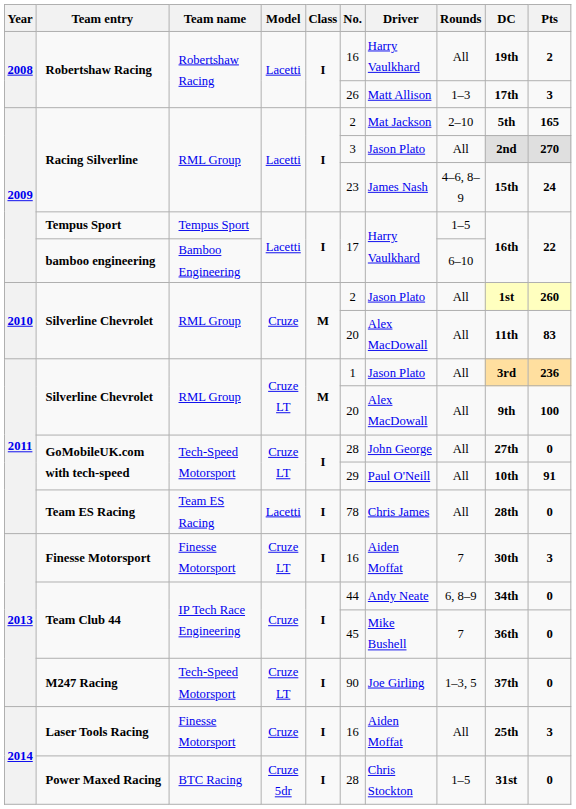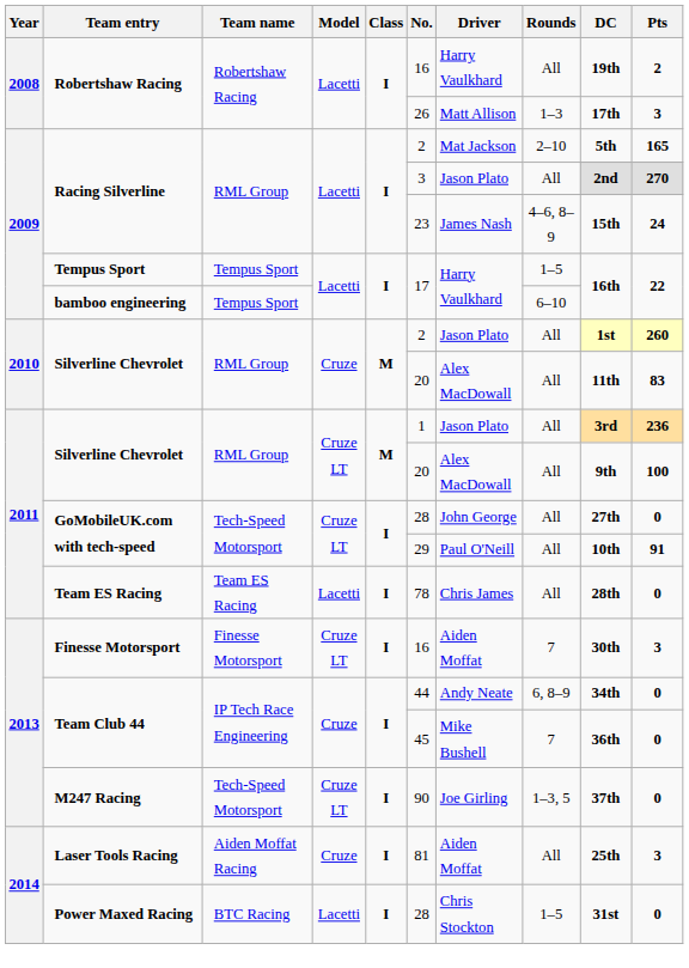 <table class="wikitable sortable" border="1" style="font-size: 85%; line-height: 23px">
 <tr>
 <th>Year</th>
 <th>Team entry</th>
 <th>Team name</th>
 <th>Model</th>
 <th class="unsortable">Class</th>
 <th class="unsortable">No.</th>
 <th class="unsortable">Driver</th>
 <th class="unsortable">Rounds</th>
 <th class="unsortable" style="width: 40px">DC</th>
 <th class="unsortable" style="width: 40px">Pts</th>
 </tr>
 <tr>
 <th rowspan=2><a href='#'>2008</a></th>
 <td rowspan=2 style="padding: 0px 5px 0px 10px"><strong>Robertshaw Racing</strong></td>
 <td rowspan=2 style="padding: 0px 5px 0px 10px"><a href='#'>Robertshaw Racing</a></td>
 <td rowspan=2 align="center"><a href='#'>Lacetti</a></td>
 <td rowspan=2 align="center"><strong><span>I</span></strong></td>
 <td align="center">16</td>
 <td> <a href='#'>Harry Vaulkhard</a></td>
 <td align="center">All</td>
 <td align="center"><strong>19th</strong></td>
 <td align="center"><strong>2</strong></td>
 </tr>
 <tr>
 <td align="center">26</td>
 <td> <a href='#'>Matt Allison</a></td>
 <td align="center">1–3</td>
 <td align="center"><strong>17th</strong></td>
 <td align="center"><strong>3</strong></td>
 </tr>
 <tr>
 <th rowspan=5><a href='#'>2009</a></th>
 <td rowspan=3 style="padding: 0px 5px 0px 10px"><strong>Racing Silverline</strong></td>
 <td rowspan=3 style="padding: 0px 5px 0px 10px"><a href='#'>RML Group</a></td>
 <td rowspan=3 align="center"><a href='#'>Lacetti</a></td>
 <td rowspan=3 align="center"><strong><span>I</span></strong></td>
 <td align="center">2</td>
 <td> <a href='#'>Mat Jackson</a></td>
 <td align="center">2–10</td>
 <td align="center"><strong>5th</strong></td>
 <td align="center"><strong>165</strong></td>
 </tr>
 <tr>
 <td align="center">3</td>
 <td> <a href='#'>Jason Plato</a></td>
 <td align="center">All</td>
 <td style="background:#DFDFDF;" align="center"><strong>2nd</strong></td>
 <td style="background:#DFDFDF;" align="center"><strong>270</strong></td>
 </tr>
 <tr>
 <td align="center">23</td>
 <td> <a href='#'>James Nash</a></td>
 <td align="center">4–6, 8–9</td>
 <td align="center"><strong>15th</strong></td>
 <td align="center"><strong>24</strong></td>
 </tr>
 <tr>
 <td style="padding: 0px 5px 0px 10px"><strong>Tempus Sport</strong></td>
 <td style="padding: 0px 5px 0px 10px"><a href='#'>Tempus Sport</a></td>
 <td rowspan=2 align="center"><a href='#'>Lacetti</a></td>
 <td rowspan=2 align="center"><strong><span>I</span></strong></td>
 <td rowspan=2 align="center">17</td>
 <td rowspan=2> <a href='#'>Harry Vaulkhard</a></td>
 <td align="center">1–5</td>
 <td rowspan=2 align="center"><strong>16th</strong></td>
 <td rowspan=2 align="center"><strong>22</strong></td>
 </tr>
 <tr>
 <td style="padding: 0px 5px 0px 10px"><strong>bamboo engineering</strong></td>
-<td style="padding: 0px 5px 0px 10px"><a href='#'>Bamboo Engineering</a></td>
+<td style="padding: 0px 5px 0px 10px"><a href='#'>Tempus Sport</a></td>
 <td align="center">6–10</td>
 </tr>
 <tr>
 <th rowspan=2><a href='#'>2010</a></th>
 <td rowspan=2 style="padding: 0px 5px 0px 10px"><strong>Silverline Chevrolet</strong></td>
 <td rowspan=2 style="padding: 0px 5px 0px 10px"><a href='#'>RML Group</a></td>
 <td rowspan=2 align="center"><a href='#'>Cruze</a></td>
 <td rowspan=2 align="center"><strong><span>M</span></strong></td>
 <td align="center">2</td>
 <td> <a href='#'>Jason Plato</a></td>
 <td align="center">All</td>
 <td style="background:#FFFFBF;" align="center"><strong>1st</strong></td>
 <td style="background:#FFFFBF;" align="center"><strong>260</strong></td>
 </tr>
 <tr>
 <td align="center">20</td>
 <td> <a href='#'>Alex MacDowall</a></td>
 <td align="center">All</td>
 <td align="center"><strong>11th</strong></td>
 <td align="center"><strong>83</strong></td>
 </tr>
 <tr>
 <th rowspan=5><a href='#'>2011</a></th>
 <td rowspan=2 style="padding: 0px 5px 0px 10px"><strong>Silverline Chevrolet</strong></td>
 <td rowspan=2 style="padding: 0px 5px 0px 10px"><a href='#'>RML Group</a></td>
 <td rowspan=2 align="center"><a href='#'>Cruze LT</a></td>
 <td rowspan=2 align="center"><strong><span>M</span></strong></td>
 <td align="center">1</td>
 <td> <a href='#'>Jason Plato</a></td>
 <td align="center">All</td>
 <td style="background:#FFDF9F;" align="center"><strong>3rd</strong></td>
 <td style="background:#FFDF9F;" align="center"><strong>236</strong></td>
 </tr>
 <tr>
 <td align="center">20</td>
 <td> <a href='#'>Alex MacDowall</a></td>
 <td align="center">All</td>
 <td align="center"><strong>9th</strong></td>
 <td align="center"><strong>100</strong></td>
 </tr>
 <tr>
 <td rowspan=2 style="padding: 0px 5px 0px 10px"><strong>GoMobileUK.com with tech-speed</strong></td>
 <td rowspan=2 style="padding: 0px 5px 0px 10px"><a href='#'>Tech-Speed Motorsport</a></td>
 <td rowspan=2 align="center"><a href='#'>Cruze LT</a></td>
 <td rowspan=2 align="center"><strong><span>I</span></strong></td>
 <td align="center">28</td>
 <td> <a href='#'>John George</a></td>
 <td align="center">All</td>
 <td align="center"><strong>27th</strong></td>
 <td align="center"><strong>0</strong></td>
 </tr>
 <tr>
 <td align="center">29</td>
 <td> <a href='#'>Paul O'Neill</a></td>
 <td align="center">All</td>
 <td align="center"><strong>10th</strong></td>
 <td align="center"><strong>91</strong></td>
 </tr>
 <tr>
 <td style="padding: 0px 5px 0px 10px"><strong>Team ES Racing</strong></td>
 <td style="padding: 0px 5px 0px 10px"><a href='#'>Team ES Racing</a></td>
 <td align="center"><a href='#'>Lacetti</a></td>
 <td align="center"><strong><span>I</span></strong></td>
 <td align="center">78</td>
 <td> <a href='#'>Chris James</a></td>
 <td align="center">All</td>
 <td align="center"><strong>28th</strong></td>
 <td align="center"><strong>0</strong></td>
 </tr>
 <tr>
 <th rowspan=4><a href='#'>2013</a></th>
 <td style="padding: 0px 5px 0px 10px"><strong>Finesse Motorsport</strong></td>
 <td style="padding: 0px 5px 0px 10px"><a href='#'>Finesse Motorsport</a></td>
 <td align="center"><a href='#'>Cruze LT</a></td>
 <td align="center"><strong><span>I</span></strong></td>
 <td align="center">16</td>
 <td> <a href='#'>Aiden Moffat</a></td>
 <td align="center">7</td>
 <td align="center"><strong>30th</strong></td>
 <td align="center"><strong>3</strong></td>
 </tr>
 <tr>
 <td rowspan=2 style="padding: 0px 5px 0px 10px"><strong>Team Club 44</strong></td>
 <td rowspan=2 style="padding: 0px 5px 0px 10px"><a href='#'>IP Tech Race Engineering</a></td>
 <td rowspan=2 align="center"><a href='#'>Cruze</a></td>
 <td rowspan=2 align="center"><strong><span>I</span></strong></td>
 <td align="center">44</td>
 <td> <a href='#'>Andy Neate</a></td>
 <td align="center">6, 8–9</td>
 <td align="center"><strong>34th</strong></td>
 <td align="center"><strong>0</strong></td>
 </tr>
 <tr>
 <td align="center">45</td>
 <td> <a href='#'>Mike Bushell</a></td>
 <td align="center">7</td>
 <td align="center"><strong>36th</strong></td>
 <td align="center"><strong>0</strong></td>
 </tr>
 <tr>
 <td style="padding: 0px 5px 0px 10px"><strong>M247 Racing</strong></td>
 <td style="padding: 0px 5px 0px 10px"><a href='#'>Tech-Speed Motorsport</a></td>
 <td align="center"><a href='#'>Cruze LT</a></td>
 <td align="center"><strong><span>I</span></strong></td>
 <td align="center">90</td>
 <td> <a href='#'>Joe Girling</a></td>
 <td align="center">1–3, 5</td>
 <td align="center"><strong>37th</strong></td>
 <td align="center"><strong>0</strong></td>
 </tr>
 <tr>
 <th rowspan=2><a href='#'>2014</a></th>
 <td style="padding: 0px 5px 0px 10px"><strong>Laser Tools Racing</strong></td>
-<td style="padding: 0px 5px 0px 10px"><a href='#'>Finesse Motorsport</a></td>
+<td style="padding: 0px 5px 0px 10px"><a href='#'> Aiden Moffat Racing</a></td>
 <td align="center"><a href='#'>Cruze</a></td>
 <td align="center"><strong><span>I</span></strong></td>
-<td align="center">16</td>
+<td align="center">81</td>
 <td> <a href='#'>Aiden Moffat</a></td>
 <td align="center">All</td>
 <td align="center"><strong>25th</strong></td>
 <td align="center"><strong>3</strong></td>
 </tr>
 <tr>
 <td style="padding: 0px 5px 0px 10px"><strong>Power Maxed Racing</strong></td>
 <td style="padding: 0px 5px 0px 10px"><a href='#'>BTC Racing</a></td>
-<td align="center"><a href='#'>Cruze 5dr</a></td>
+<td align="center"><a href='#'>Lacetti</a></td>
 <td align="center"><strong><span>I</span></strong></td>
 <td align="center">28</td>
 <td> <a href='#'>Chris Stockton</a></td>
 <td align="center">1–5</td>
 <td align="center"><strong>31st</strong></td>
 <td align="center"><strong>0</strong></td>
 </tr>
 </table>
